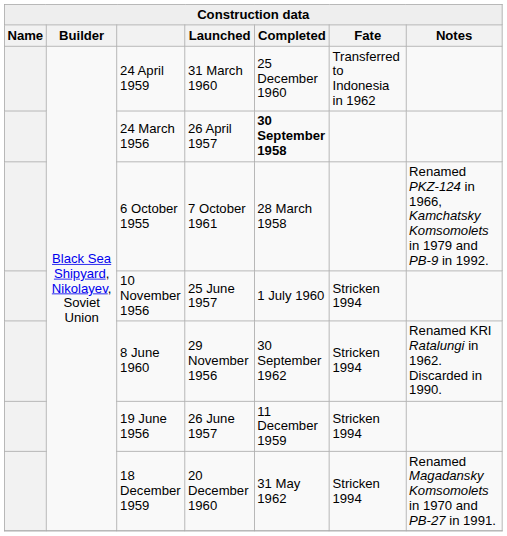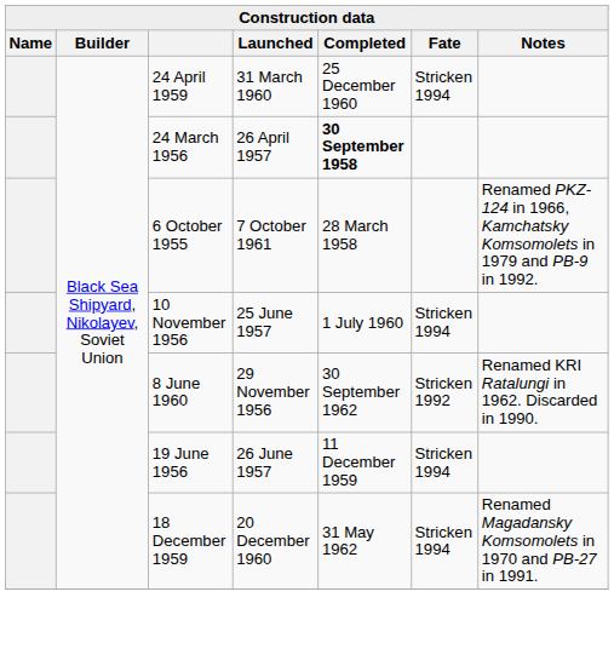 <table class="wikitable plainrowheaders">
 <tr>
 <th colspan="7" style="background:#eee;" align="center">Construction data</th>
 </tr>
 <tr>
 <th scope="col">Name</th>
 <th scope="col">Builder</th>
 <th scope="col"></th>
 <th scope="col">Launched</th>
 <th scope="col">Completed</th>
 <th scope="col">Fate</th>
 <th scope="col">Notes</th>
 </tr>
 <tr>
 <th scope="row"></th>
 <td rowspan="7" align="center"><a href='#'>Black Sea Shipyard</a>, <a href='#'>Nikolayev</a>, Soviet Union</td>
 <td>24 April 1959</td>
 <td>31 March 1960</td>
 <td>25 December 1960</td>
-<td>Transferred to Indonesia in 1962</td>
+<td>Stricken 1994</td>
 <td></td>
 </tr>
 <tr>
 <th scope="row"></th>
 <td>24 March 1956</td>
 <td>26 April 1957</td>
 <td><strong>30 September 1958</strong></td>
 <td></td>
 <td></td>
 </tr>
 <tr>
 <th scope="row"></th>
 <td>6 October 1955</td>
 <td>7 October 1961</td>
 <td>28 March 1958</td>
 <td></td>
 <td>Renamed <em>PKZ-124</em> in 1966, <em>Kamchatsky Komsomolets</em> in 1979 and <em>PB-9</em> in 1992.</td>
 </tr>
 <tr>
 <th scope="row"></th>
 <td>10 November 1956</td>
 <td>25 June 1957</td>
 <td>1 July 1960</td>
 <td>Stricken 1994</td>
 <td></td>
 </tr>
 <tr>
 <th scope="row"></th>
 <td>8 June 1960</td>
 <td>29 November 1956</td>
 <td>30 September 1962</td>
-<td>Stricken 1994</td>
+<td>Stricken 1992</td>
 <td>Renamed KRI <em>Ratalungi</em> in 1962. Discarded in 1990.</td>
 </tr>
 <tr>
 <th scope="row"></th>
 <td>19 June 1956</td>
 <td>26 June 1957</td>
 <td>11 December 1959</td>
 <td>Stricken 1994</td>
 <td></td>
 </tr>
 <tr>
 <th scope="row"></th>
 <td>18 December 1959</td>
 <td>20 December 1960</td>
 <td>31 May 1962</td>
 <td>Stricken 1994</td>
 <td>Renamed <em>Magadansky Komsomolets</em> in 1970 and <em>PB-27</em> in 1991.</td>
 </tr>
 <tr>
 </tr>
 </table>
